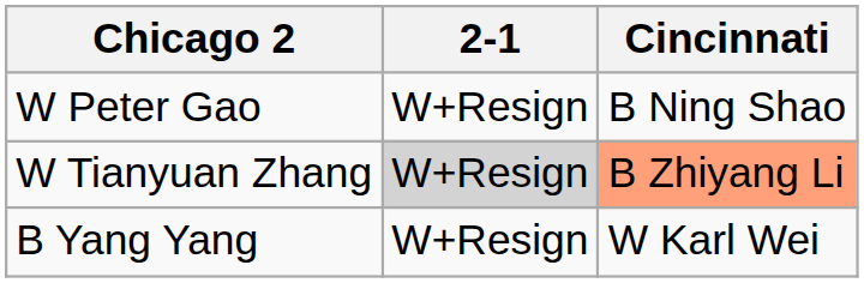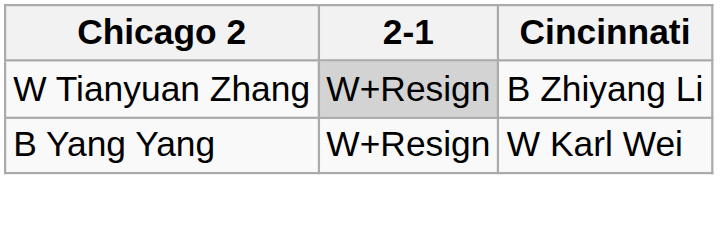 <table class="wikitable">
 <tr>
 <th>Chicago 2</th>
 <th>2-1</th>
 <th>Cincinnati</th>
 </tr>
 <tr>
-<td>W Peter Gao</td>
-<td>W+Resign</td>
-<td>B Ning Shao</td>
-</tr>
-<tr>
 <td>W Tianyuan Zhang</td>
 <td style="background: lightgrey;">W+Resign</td>
-<td style="background: lightsalmon;">B Zhiyang Li</td>
+<td>B Zhiyang Li</td>
 </tr>
 <tr>
 <td>B Yang Yang</td>
 <td>W+Resign</td>
 <td>W Karl Wei</td>
 </tr>
 </table>
